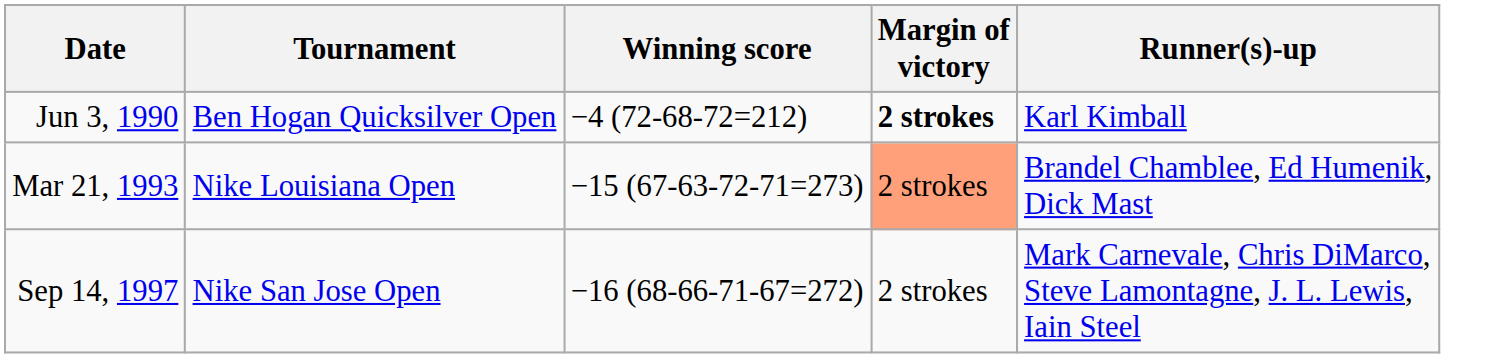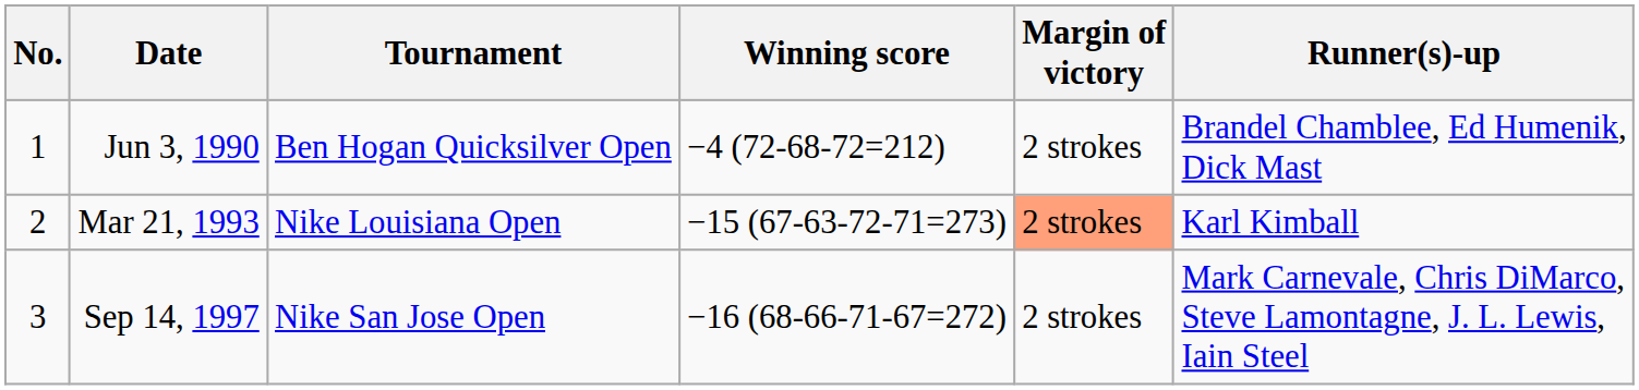 <table class="wikitable" style="font-size:95%;">
 <tr>
+<th>No.</th>
 <th>Date</th>
 <th>Tournament</th>
 <th>Winning score</th>
 <th>Margin of<br>victory</th>
 <th>Runner(s)-up</th>
 </tr>
 <tr>
+<td align=center>1</td>
 <td align=right>Jun 3, <a href='#'>1990</a></td>
 <td><a href='#'>Ben Hogan Quicksilver Open</a></td>
 <td>−4 (72-68-72=212)</td>
-<td><strong>2 strokes</strong></td>
-<td> <a href='#'>Karl Kimball</a></td>
+<td>2 strokes</td>
+<td> <a href='#'>Brandel Chamblee</a>,  <a href='#'>Ed Humenik</a>,<br> <a href='#'>Dick Mast</a></td>
 </tr>
 <tr>
+<td align=center>2</td>
 <td align=right>Mar 21, <a href='#'>1993</a></td>
 <td><a href='#'>Nike Louisiana Open</a></td>
 <td>−15 (67-63-72-71=273)</td>
 <td style="background: lightsalmon;">2 strokes</td>
-<td> <a href='#'>Brandel Chamblee</a>,  <a href='#'>Ed Humenik</a>,<br> <a href='#'>Dick Mast</a></td>
+<td> <a href='#'>Karl Kimball</a></td>
 </tr>
 <tr>
+<td align=center>3</td>
 <td align=right>Sep 14, <a href='#'>1997</a></td>
 <td><a href='#'>Nike San Jose Open</a></td>
 <td>−16 (68-66-71-67=272)</td>
 <td>2 strokes</td>
 <td> <a href='#'>Mark Carnevale</a>,  <a href='#'>Chris DiMarco</a>,<br> <a href='#'>Steve Lamontagne</a>,  <a href='#'>J. L. Lewis</a>,<br> <a href='#'>Iain Steel</a></td>
 </tr>
 </table>
